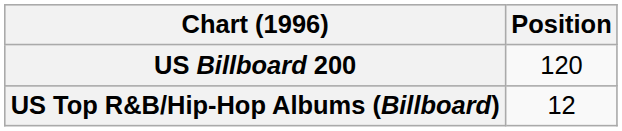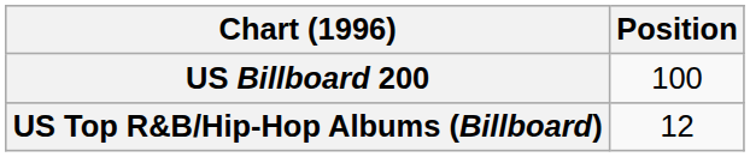 <table class="wikitable sortable plainrowheaders" style="text-align:center">
 <tr>
 <th scope="col">Chart (1996)</th>
 <th scope="col">Position</th>
 </tr>
 <tr>
 <th scope="row">US <em>Billboard</em> 200</th>
-<td>120</td>
+<td>100</td>
 </tr>
 <tr>
 <th scope="row">US Top R&B/Hip-Hop Albums (<em>Billboard</em>)</th>
 <td>12</td>
 </tr>
 </table>
